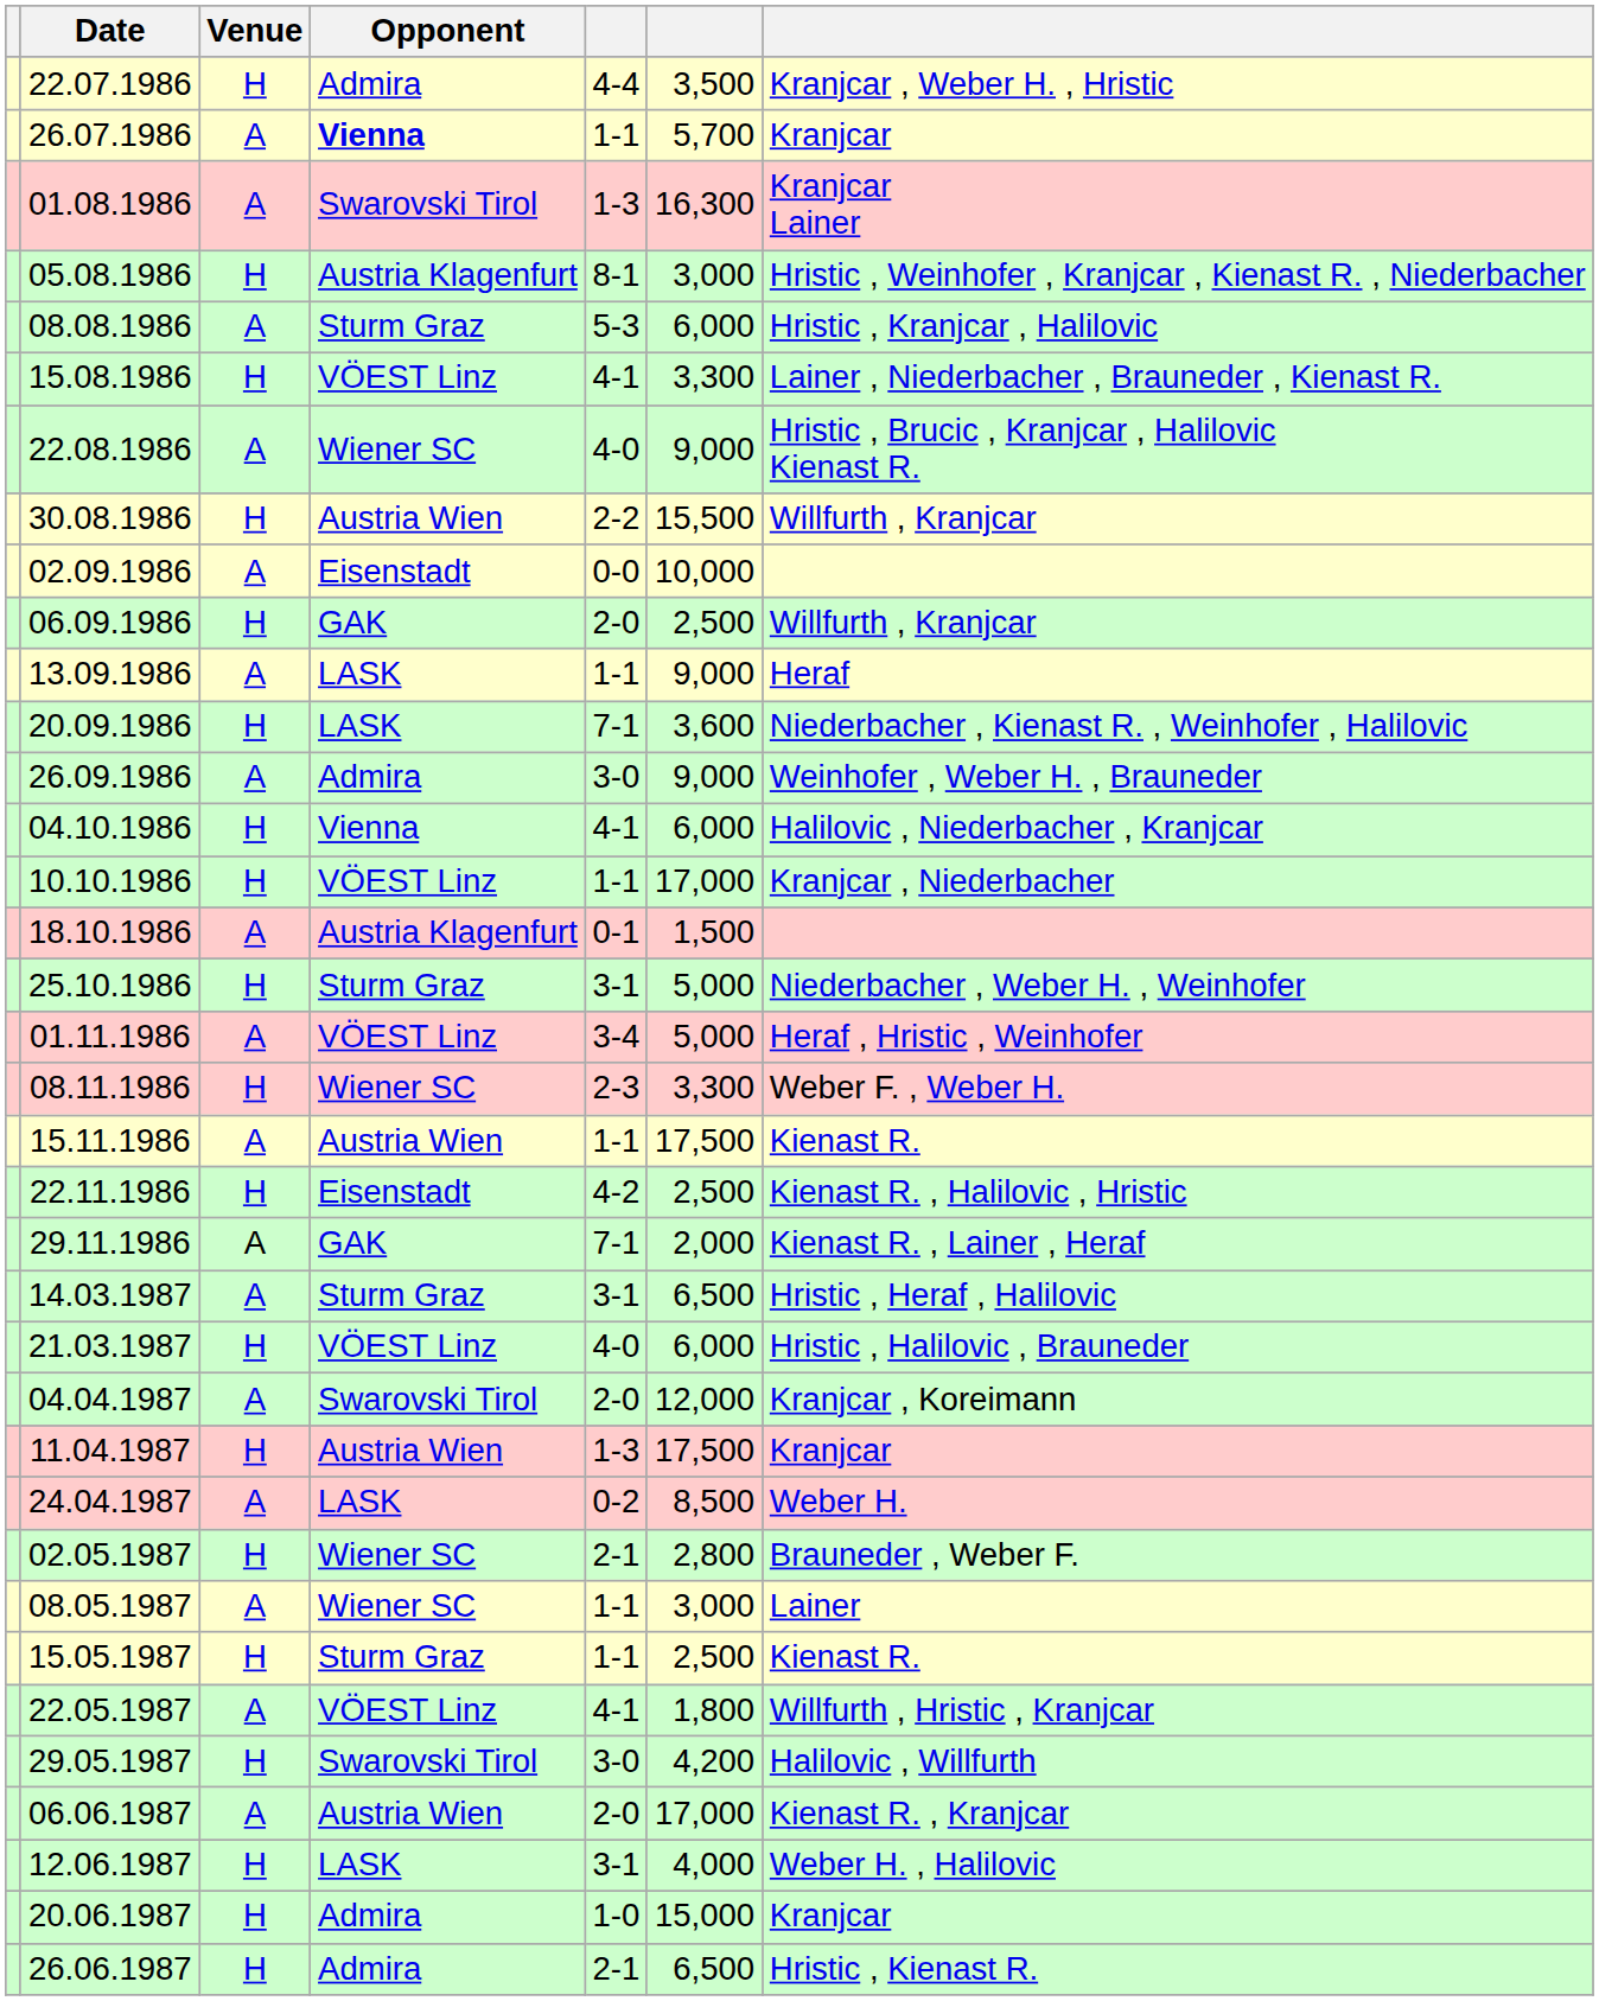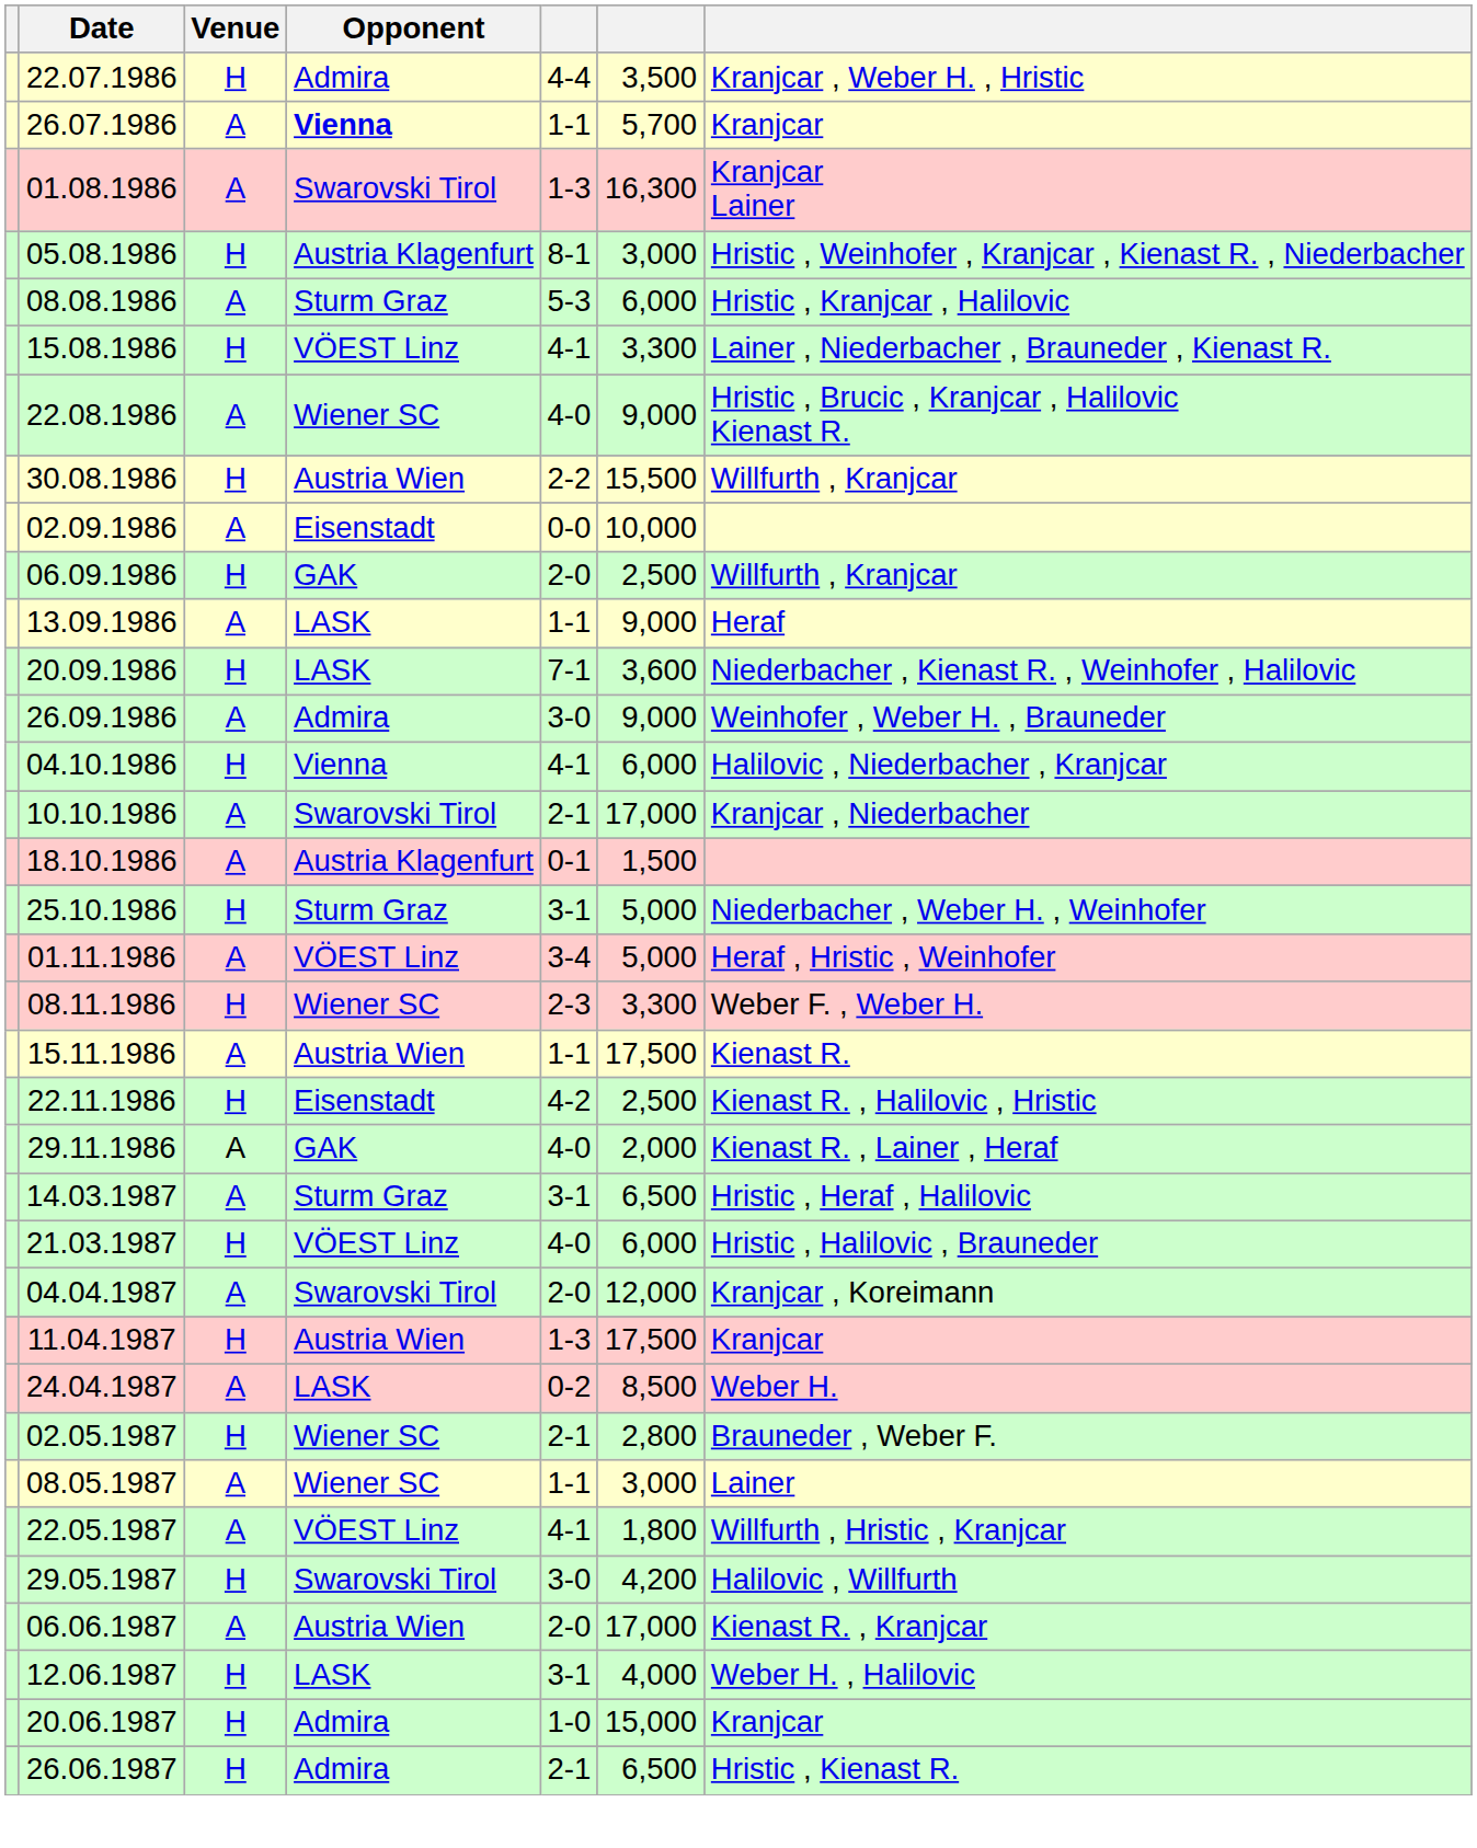 <table class="wikitable" Style="text-align: center">
 <tr>
 <th></th>
 <th>Date</th>
 <th>Venue</th>
 <th>Opponent</th>
 <th></th>
 <th></th>
 <th></th>
 </tr>
 <tr style="background:#ffc">
 <td></td>
 <td>22.07.1986</td>
 <td><a href='#'>H</a></td>
 <td align="left"><a href='#'>Admira</a></td>
 <td>4-4</td>
 <td align="right">3,500</td>
 <td align="left"><a href='#'>Kranjcar</a>  , <a href='#'>Weber H.</a> , <a href='#'>Hristic</a> </td>
 </tr>
 <tr style="background:#ffc">
 <td></td>
 <td>26.07.1986</td>
 <td><a href='#'>A</a></td>
 <td align="left"><strong><a href='#'>Vienna</a></strong></td>
 <td>1-1</td>
 <td align="right">5,700</td>
 <td align="left"><a href='#'>Kranjcar</a> </td>
 </tr>
 <tr style="background:#fcc">
 <td></td>
 <td>01.08.1986</td>
 <td><a href='#'>A</a></td>
 <td align="left"><a href='#'>Swarovski Tirol</a></td>
 <td>1-3</td>
 <td align="right">16,300</td>
 <td align="left"><a href='#'>Kranjcar</a>  <br> <a href='#'>Lainer</a> </td>
 </tr>
 <tr style="background:#cfc">
 <td></td>
 <td>05.08.1986</td>
 <td><a href='#'>H</a></td>
 <td align="left"><a href='#'>Austria Klagenfurt</a></td>
 <td>8-1</td>
 <td align="right">3,000</td>
 <td align="left"><a href='#'>Hristic</a>   , <a href='#'>Weinhofer</a> , <a href='#'>Kranjcar</a>  , <a href='#'>Kienast R.</a> , <a href='#'>Niederbacher</a> </td>
 </tr>
 <tr style="background:#cfc">
 <td></td>
 <td>08.08.1986</td>
 <td><a href='#'>A</a></td>
 <td align="left"><a href='#'>Sturm Graz</a></td>
 <td>5-3</td>
 <td align="right">6,000</td>
 <td align="left"><a href='#'>Hristic</a>   , <a href='#'>Kranjcar</a> , <a href='#'>Halilovic</a> </td>
 </tr>
 <tr style="background:#cfc">
 <td></td>
 <td>15.08.1986</td>
 <td><a href='#'>H</a></td>
 <td align="left"><a href='#'>VÖEST Linz</a></td>
 <td>4-1</td>
 <td align="right">3,300</td>
 <td align="left"><a href='#'>Lainer</a> , <a href='#'>Niederbacher</a> , <a href='#'>Brauneder</a> , <a href='#'>Kienast R.</a> </td>
 </tr>
 <tr style="background:#cfc">
 <td></td>
 <td>22.08.1986</td>
 <td><a href='#'>A</a></td>
 <td align="left"><a href='#'>Wiener SC</a></td>
 <td>4-0</td>
 <td align="right">9,000</td>
 <td align="left"><a href='#'>Hristic</a> , <a href='#'>Brucic</a> , <a href='#'>Kranjcar</a> , <a href='#'>Halilovic</a>  <br> <a href='#'>Kienast R.</a> </td>
 </tr>
 <tr style="background:#ffc">
 <td></td>
 <td>30.08.1986</td>
 <td><a href='#'>H</a></td>
 <td align="left"><a href='#'>Austria Wien</a></td>
 <td>2-2</td>
 <td align="right">15,500</td>
 <td align="left"><a href='#'>Willfurth</a> , <a href='#'>Kranjcar</a> </td>
 </tr>
 <tr style="background:#ffc">
 <td></td>
 <td>02.09.1986</td>
 <td><a href='#'>A</a></td>
 <td align="left"><a href='#'>Eisenstadt</a></td>
 <td>0-0</td>
 <td align="right">10,000</td>
 <td align="left"></td>
 </tr>
 <tr style="background:#cfc">
 <td></td>
 <td>06.09.1986</td>
 <td><a href='#'>H</a></td>
 <td align="left"><a href='#'>GAK</a></td>
 <td>2-0</td>
 <td align="right">2,500</td>
 <td align="left"><a href='#'>Willfurth</a> , <a href='#'>Kranjcar</a> </td>
 </tr>
 <tr style="background:#ffc">
 <td></td>
 <td>13.09.1986</td>
 <td><a href='#'>A</a></td>
 <td align="left"><a href='#'>LASK</a></td>
 <td>1-1</td>
 <td align="right">9,000</td>
 <td align="left"><a href='#'>Heraf</a> </td>
 </tr>
 <tr style="background:#cfc">
 <td></td>
 <td>20.09.1986</td>
 <td><a href='#'>H</a></td>
 <td align="left"><a href='#'>LASK</a></td>
 <td>7-1</td>
 <td align="right">3,600</td>
 <td align="left"><a href='#'>Niederbacher</a>   , <a href='#'>Kienast R.</a>  , <a href='#'>Weinhofer</a> , <a href='#'>Halilovic</a> </td>
 </tr>
 <tr style="background:#cfc">
 <td></td>
 <td>26.09.1986</td>
 <td><a href='#'>A</a></td>
 <td align="left"><a href='#'>Admira</a></td>
 <td>3-0</td>
 <td align="right">9,000</td>
 <td align="left"><a href='#'>Weinhofer</a> , <a href='#'>Weber H.</a> , <a href='#'>Brauneder</a> </td>
 </tr>
 <tr style="background:#cfc">
 <td></td>
 <td>04.10.1986</td>
 <td><a href='#'>H</a></td>
 <td align="left"><a href='#'>Vienna</a></td>
 <td>4-1</td>
 <td align="right">6,000</td>
 <td align="left"><a href='#'>Halilovic</a>  , <a href='#'>Niederbacher</a> , <a href='#'>Kranjcar</a> </td>
 </tr>
 <tr style="background:#cfc">
 <td></td>
 <td>10.10.1986</td>
-<td><a href='#'>H</a></td>
-<td align="left"><a href='#'>VÖEST Linz</a></td>
-<td>1-1</td>
+<td><a href='#'>A</a></td>
+<td align="left"><a href='#'>Swarovski Tirol</a></td>
+<td>2-1</td>
 <td align="right">17,000</td>
 <td align="left"><a href='#'>Kranjcar</a> , <a href='#'>Niederbacher</a> </td>
 </tr>
 <tr style="background:#fcc">
 <td></td>
 <td>18.10.1986</td>
 <td><a href='#'>A</a></td>
 <td align="left"><a href='#'>Austria Klagenfurt</a></td>
 <td>0-1</td>
 <td align="right">1,500</td>
 <td align="left"></td>
 </tr>
 <tr style="background:#cfc">
 <td></td>
 <td>25.10.1986</td>
 <td><a href='#'>H</a></td>
 <td align="left"><a href='#'>Sturm Graz</a></td>
 <td>3-1</td>
 <td align="right">5,000</td>
 <td align="left"><a href='#'>Niederbacher</a> , <a href='#'>Weber H.</a> , <a href='#'>Weinhofer</a> </td>
 </tr>
 <tr style="background:#fcc">
 <td></td>
 <td>01.11.1986</td>
 <td><a href='#'>A</a></td>
 <td align="left"><a href='#'>VÖEST Linz</a></td>
 <td>3-4</td>
 <td align="right">5,000</td>
 <td align="left"><a href='#'>Heraf</a> , <a href='#'>Hristic</a> , <a href='#'>Weinhofer</a> </td>
 </tr>
 <tr style="background:#fcc">
 <td></td>
 <td>08.11.1986</td>
 <td><a href='#'>H</a></td>
 <td align="left"><a href='#'>Wiener SC</a></td>
 <td>2-3</td>
 <td align="right">3,300</td>
 <td align="left">Weber F. , <a href='#'>Weber H.</a> </td>
 </tr>
 <tr style="background:#ffc">
 <td></td>
 <td>15.11.1986</td>
 <td><a href='#'>A</a></td>
 <td align="left"><a href='#'>Austria Wien</a></td>
 <td>1-1</td>
 <td align="right">17,500</td>
 <td align="left"><a href='#'>Kienast R.</a> </td>
 </tr>
 <tr style="background:#cfc">
 <td></td>
 <td>22.11.1986</td>
 <td><a href='#'>H</a></td>
 <td align="left"><a href='#'>Eisenstadt</a></td>
 <td>4-2</td>
 <td align="right">2,500</td>
 <td align="left"><a href='#'>Kienast R.</a>  , <a href='#'>Halilovic</a> , <a href='#'>Hristic</a> </td>
 </tr>
 <tr style="background:#cfc">
 <td></td>
 <td>29.11.1986</td>
 <td>A</td>
 <td align="left"><a href='#'>GAK</a></td>
-<td>7-1</td>
+<td>4-0</td>
 <td align="right">2,000</td>
 <td align="left"><a href='#'>Kienast R.</a>  , <a href='#'>Lainer</a> , <a href='#'>Heraf</a> </td>
 </tr>
 <tr style="background:#cfc">
 <td></td>
 <td>14.03.1987</td>
 <td><a href='#'>A</a></td>
 <td align="left"><a href='#'>Sturm Graz</a></td>
 <td>3-1</td>
 <td align="right">6,500</td>
 <td align="left"><a href='#'>Hristic</a> , <a href='#'>Heraf</a> , <a href='#'>Halilovic</a> </td>
 </tr>
 <tr style="background:#cfc">
 <td></td>
 <td>21.03.1987</td>
 <td><a href='#'>H</a></td>
 <td align="left"><a href='#'>VÖEST Linz</a></td>
 <td>4-0</td>
 <td align="right">6,000</td>
 <td align="left"><a href='#'>Hristic</a>  , <a href='#'>Halilovic</a> , <a href='#'>Brauneder</a> </td>
 </tr>
 <tr style="background:#cfc">
 <td></td>
 <td>04.04.1987</td>
 <td><a href='#'>A</a></td>
 <td align="left"><a href='#'>Swarovski Tirol</a></td>
 <td>2-0</td>
 <td align="right">12,000</td>
 <td align="left"><a href='#'>Kranjcar</a> , Koreimann </td>
 </tr>
 <tr style="background:#fcc">
 <td></td>
 <td>11.04.1987</td>
 <td><a href='#'>H</a></td>
 <td align="left"><a href='#'>Austria Wien</a></td>
 <td>1-3</td>
 <td align="right">17,500</td>
 <td align="left"><a href='#'>Kranjcar</a> </td>
 </tr>
 <tr style="background:#fcc">
 <td></td>
 <td>24.04.1987</td>
 <td><a href='#'>A</a></td>
 <td align="left"><a href='#'>LASK</a></td>
 <td>0-2</td>
 <td align="right">8,500</td>
 <td align="left"><a href='#'>Weber H.</a> </td>
 </tr>
 <tr style="background:#cfc">
 <td></td>
 <td>02.05.1987</td>
 <td><a href='#'>H</a></td>
 <td align="left"><a href='#'>Wiener SC</a></td>
 <td>2-1</td>
 <td align="right">2,800</td>
 <td align="left"><a href='#'>Brauneder</a> , Weber F. </td>
 </tr>
 <tr style="background:#ffc">
 <td></td>
 <td>08.05.1987</td>
 <td><a href='#'>A</a></td>
 <td align="left"><a href='#'>Wiener SC</a></td>
 <td>1-1</td>
 <td align="right">3,000</td>
 <td align="left"><a href='#'>Lainer</a> </td>
 </tr>
-<tr style="background:#ffc">
-<td></td>
-<td>15.05.1987</td>
-<td><a href='#'>H</a></td>
-<td align="left"><a href='#'>Sturm Graz</a></td>
-<td>1-1</td>
-<td align="right">2,500</td>
-<td align="left"><a href='#'>Kienast R.</a> </td>
-</tr>
 <tr style="background:#cfc">
 <td></td>
 <td>22.05.1987</td>
 <td><a href='#'>A</a></td>
 <td align="left"><a href='#'>VÖEST Linz</a></td>
 <td>4-1</td>
 <td align="right">1,800</td>
 <td align="left"><a href='#'>Willfurth</a> , <a href='#'>Hristic</a> , <a href='#'>Kranjcar</a>  </td>
 </tr>
 <tr style="background:#cfc">
 <td></td>
 <td>29.05.1987</td>
 <td><a href='#'>H</a></td>
 <td align="left"><a href='#'>Swarovski Tirol</a></td>
 <td>3-0</td>
 <td align="right">4,200</td>
 <td align="left"><a href='#'>Halilovic</a>  , <a href='#'>Willfurth</a> </td>
 </tr>
 <tr style="background:#cfc">
 <td></td>
 <td>06.06.1987</td>
 <td><a href='#'>A</a></td>
 <td align="left"><a href='#'>Austria Wien</a></td>
 <td>2-0</td>
 <td align="right">17,000</td>
 <td align="left"><a href='#'>Kienast R.</a> , <a href='#'>Kranjcar</a> </td>
 </tr>
 <tr style="background:#cfc">
 <td></td>
 <td>12.06.1987</td>
 <td><a href='#'>H</a></td>
 <td align="left"><a href='#'>LASK</a></td>
 <td>3-1</td>
 <td align="right">4,000</td>
 <td align="left"><a href='#'>Weber H.</a> , <a href='#'>Halilovic</a>  </td>
 </tr>
 <tr style="background:#cfc">
 <td></td>
 <td>20.06.1987</td>
 <td><a href='#'>H</a></td>
 <td align="left"><a href='#'>Admira</a></td>
 <td>1-0</td>
 <td align="right">15,000</td>
 <td align="left"><a href='#'>Kranjcar</a> </td>
 </tr>
 <tr style="background:#cfc">
 <td></td>
 <td>26.06.1987</td>
 <td><a href='#'>H</a></td>
 <td align="left"><a href='#'>Admira</a></td>
 <td>2-1</td>
 <td align="right">6,500</td>
 <td align="left"><a href='#'>Hristic</a> , <a href='#'>Kienast R.</a> </td>
 </tr>
 </table>
